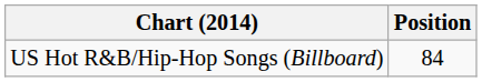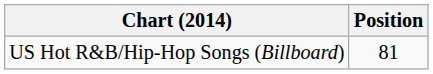 <table class="wikitable">
 <tr>
 <th>Chart (2014)</th>
 <th>Position</th>
 </tr>
 <tr>
 <td>US Hot R&B/Hip-Hop Songs (<em>Billboard</em>)</td>
-<td align="center">84</td>
+<td align="center">81</td>
 </tr>
 </table>
